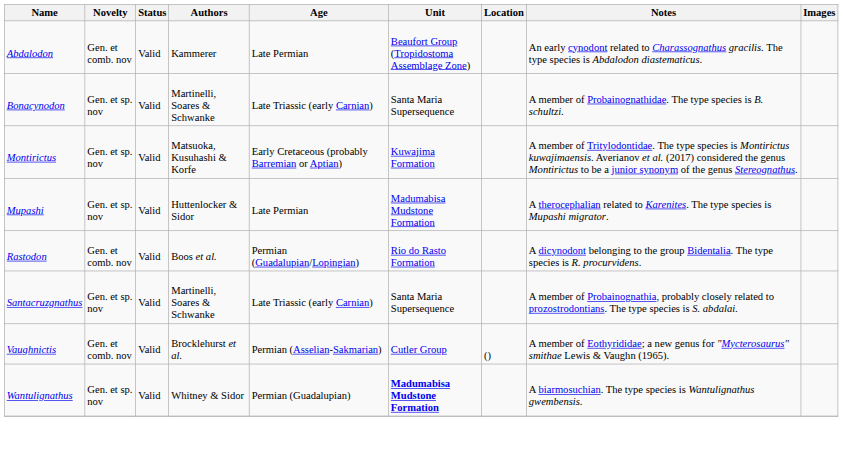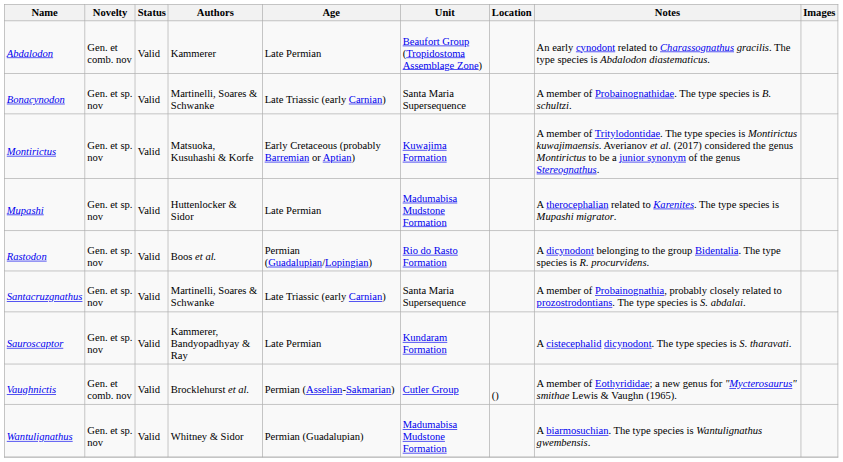 <table class="wikitable sortable" align="center" width="100%">
 <tr>
 <th>Name</th>
 <th>Novelty</th>
 <th>Status</th>
 <th>Authors</th>
 <th>Age</th>
 <th>Unit</th>
 <th>Location</th>
 <th>Notes</th>
 <th>Images</th>
 </tr>
 <tr>
 <td><br><em><a href='#'>Abdalodon</a></em></td>
 <td><br>Gen. et comb. nov</td>
 <td><br>Valid</td>
 <td><br>Kammerer</td>
 <td><br>Late Permian</td>
 <td><br><a href='#'>Beaufort Group</a><br>(<a href='#'>Tropidostoma Assemblage Zone</a>)</td>
 <td><br></td>
 <td><br>An early <a href='#'>cynodont</a> related to <em><a href='#'>Charassognathus</a> gracilis</em>. The type species is <em>Abdalodon diastematicus</em>.</td>
 <td></td>
 </tr>
 <tr>
 <td><br><em><a href='#'>Bonacynodon</a></em></td>
 <td><br>Gen. et sp. nov</td>
 <td><br>Valid</td>
 <td><br>Martinelli, Soares & Schwanke</td>
 <td><br>Late Triassic (early <a href='#'>Carnian</a>)</td>
 <td><br>Santa Maria Supersequence</td>
 <td><br></td>
 <td><br>A member of <a href='#'>Probainognathidae</a>. The type species is <em>B. schultzi</em>.</td>
 <td></td>
 </tr>
 <tr>
 <td><br><em><a href='#'>Montirictus</a></em></td>
 <td><br>Gen. et sp. nov</td>
 <td><br>Valid</td>
 <td><br>Matsuoka, Kusuhashi & Korfe</td>
 <td><br>Early Cretaceous (probably <a href='#'>Barremian</a> or <a href='#'>Aptian</a>)</td>
 <td><br><a href='#'>Kuwajima Formation</a></td>
 <td><br></td>
 <td><br>A member of <a href='#'>Tritylodontidae</a>. The type species is <em>Montirictus kuwajimaensis</em>. Averianov <em>et al.</em> (2017) considered the genus <em>Montirictus</em> to be a <a href='#'>junior synonym</a> of the genus <em><a href='#'>Stereognathus</a></em>.</td>
 <td></td>
 </tr>
 <tr>
 <td><br><em><a href='#'>Mupashi</a></em></td>
 <td><br>Gen. et sp. nov</td>
 <td><br>Valid</td>
 <td><br>Huttenlocker & Sidor</td>
 <td><br>Late Permian</td>
 <td><br><a href='#'>Madumabisa Mudstone Formation</a></td>
 <td><br></td>
 <td><br>A <a href='#'>therocephalian</a> related to <em><a href='#'>Karenites</a></em>. The type species is <em>Mupashi migrator</em>.</td>
 <td></td>
 </tr>
 <tr>
 <td><br><em><a href='#'>Rastodon</a></em></td>
-<td><br>Gen. et comb. nov</td>
+<td><br>Gen. et sp. nov</td>
 <td><br>Valid</td>
 <td><br>Boos <em>et al.</em></td>
 <td><br>Permian (<a href='#'>Guadalupian</a>/<a href='#'>Lopingian</a>)</td>
 <td><br><a href='#'>Rio do Rasto Formation</a></td>
 <td><br></td>
 <td><br>A <a href='#'>dicynodont</a> belonging to the group <a href='#'>Bidentalia</a>. The type species is <em>R. procurvidens</em>.</td>
 <td></td>
 </tr>
 <tr>
 <td><br><em><a href='#'>Santacruzgnathus</a></em></td>
 <td><br>Gen. et sp. nov</td>
 <td><br>Valid</td>
 <td><br>Martinelli, Soares & Schwanke</td>
 <td><br>Late Triassic (early <a href='#'>Carnian</a>)</td>
 <td><br>Santa Maria Supersequence</td>
 <td><br></td>
 <td><br>A member of <a href='#'>Probainognathia</a>, probably closely related to <a href='#'>prozostrodontians</a>. The type species is <em>S. abdalai</em>.</td>
 <td></td>
 </tr>
 <tr>
+<td><br><em><a href='#'>Sauroscaptor</a></em></td>
+<td><br>Gen. et sp. nov</td>
+<td><br>Valid</td>
+<td><br>Kammerer, Bandyopadhyay & Ray</td>
+<td><br>Late Permian</td>
+<td><br><a href='#'>Kundaram Formation</a></td>
+<td><br></td>
+<td><br>A <a href='#'>cistecephalid</a> <a href='#'>dicynodont</a>. The type species is <em>S. tharavati</em>.</td>
+<td></td>
+</tr>
+<tr>
 <td><br><em><a href='#'>Vaughnictis</a></em></td>
 <td><br>Gen. et comb. nov</td>
 <td><br>Valid</td>
 <td><br>Brocklehurst <em>et al.</em></td>
 <td><br>Permian (<a href='#'>Asselian</a>-<a href='#'>Sakmarian</a>)</td>
 <td><br><a href='#'>Cutler Group</a></td>
 <td><br><br>()</td>
 <td><br>A member of <a href='#'>Eothyrididae</a>; a new genus for <em>"<a href='#'>Mycterosaurus</a>" smithae</em> Lewis & Vaughn (1965).</td>
 <td></td>
 </tr>
 <tr>
 <td><br><em><a href='#'>Wantulignathus</a></em></td>
 <td><br>Gen. et sp. nov</td>
 <td><br>Valid</td>
 <td><br>Whitney & Sidor</td>
 <td><br>Permian (Guadalupian)</td>
-<td><strong><br><a href='#'>Madumabisa Mudstone Formation</a></strong></td>
+<td><br><a href='#'>Madumabisa Mudstone Formation</a></td>
 <td><br></td>
 <td><br>A <a href='#'>biarmosuchian</a>. The type species is <em>Wantulignathus gwembensis</em>.</td>
 <td></td>
 </tr>
 <tr>
 </tr>
 </table>
